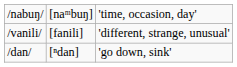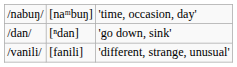 <table class="wikitable">
 <tr>
 <td>/nabuŋ/</td>
 <td>[naᵐbuŋ]</td>
 <td>'time, occasion, day'</td>
 </tr>
 <tr>
+<td>/dan/</td>
+<td>[ⁿdan]</td>
+<td>'go down, sink'</td>
+</tr>
+<tr>
 <td>/vanili/</td>
 <td>[fanili]</td>
 <td>'different, strange, unusual'</td>
 </tr>
-<tr>
-<td>/dan/</td>
-<td>[ⁿdan]</td>
-<td>'go down, sink'</td>
-</tr>
 </table>
